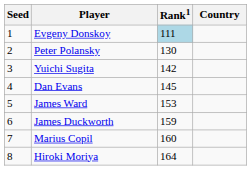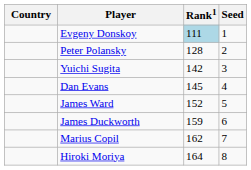 <table class="sortable wikitable">
 <tr>
-<th>Seed</th>
+<th width="70">Country</th>
 <th width="175">Player</th>
 <th>Rank<sup>1</sup></th>
-<th width="70">Country</th>
+<th>Seed</th>
 </tr>
 <tr>
-<td>1</td>
+<td></td>
 <td><a href='#'>Evgeny Donskoy</a></td>
 <td style="background: lightblue;">111</td>
-<td></td>
+<td>1</td>
 </tr>
 <tr>
+<td></td>
+<td><a href='#'>Peter Polansky</a></td>
+<td>128</td>
 <td>2</td>
-<td><a href='#'>Peter Polansky</a></td>
-<td>130</td>
-<td></td>
 </tr>
 <tr>
-<td>3</td>
+<td></td>
 <td><a href='#'>Yuichi Sugita</a></td>
 <td>142</td>
-<td></td>
+<td>3</td>
 </tr>
 <tr>
-<td>4</td>
+<td></td>
 <td><a href='#'>Dan Evans</a></td>
 <td>145</td>
-<td></td>
+<td>4</td>
 </tr>
 <tr>
+<td></td>
+<td><a href='#'>James Ward</a></td>
+<td>152</td>
 <td>5</td>
-<td><a href='#'>James Ward</a></td>
-<td>153</td>
-<td></td>
 </tr>
 <tr>
-<td>6</td>
+<td></td>
 <td><a href='#'>James Duckworth</a></td>
 <td>159</td>
-<td></td>
+<td>6</td>
 </tr>
 <tr>
+<td></td>
+<td><a href='#'>Marius Copil</a></td>
+<td>162</td>
 <td>7</td>
-<td><a href='#'>Marius Copil</a></td>
-<td>160</td>
-<td></td>
 </tr>
 <tr>
-<td>8</td>
+<td></td>
 <td><a href='#'>Hiroki Moriya</a></td>
 <td>164</td>
-<td></td>
+<td>8</td>
 </tr>
 </table>
